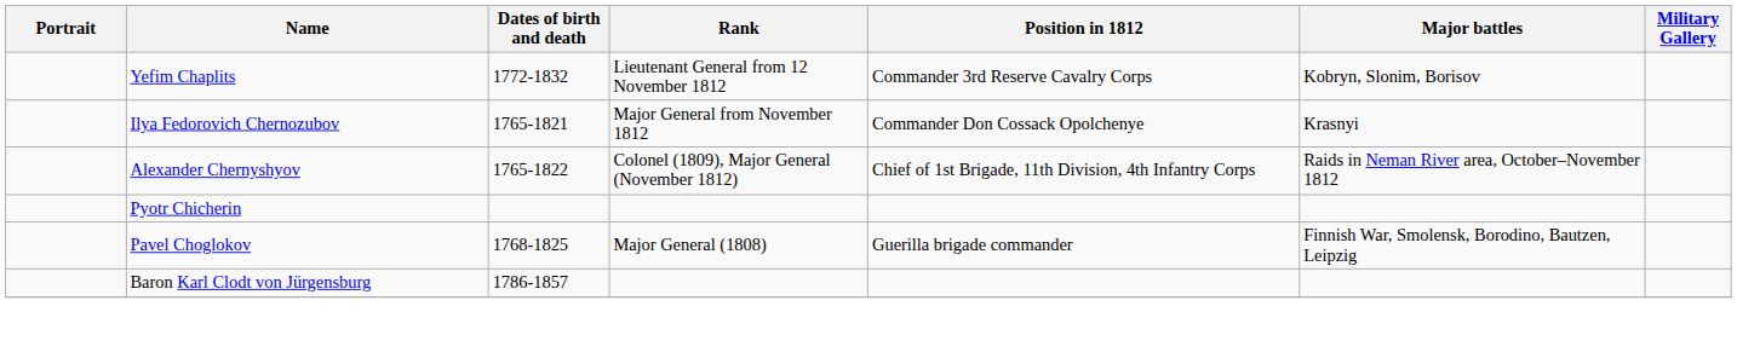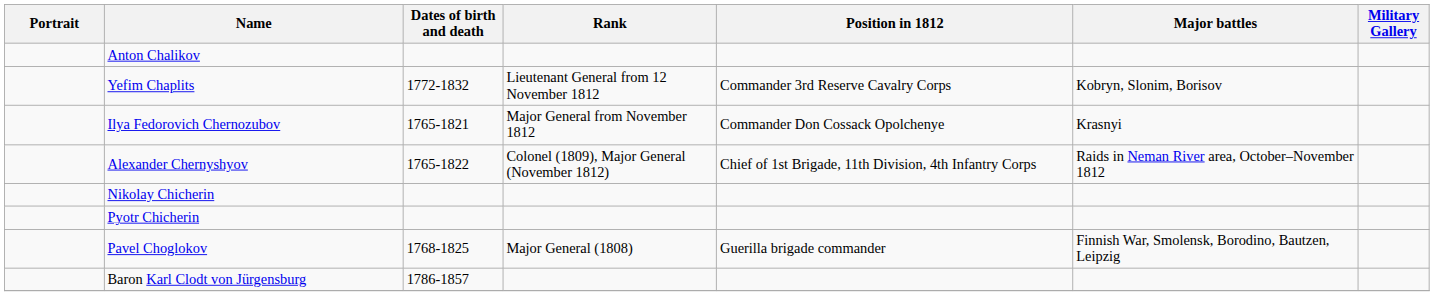 <table width=100% class="wikitable">
 <tr>
 <th width=7%>Portrait</th>
 <th width=21%>Name</th>
 <th width=7%>Dates of birth and death</th>
 <th width=15%>Rank</th>
 <th width=25%>Position in 1812</th>
 <th width=20%>Major battles</th>
 <th width=5%><a href='#'>Military Gallery</a></th>
+</tr>
+<tr>
+<td></td>
+<td><a href='#'>Anton Chalikov</a></td>
+<td></td>
+<td></td>
+<td></td>
+<td></td>
+<td></td>
 </tr>
 <tr>
 <td></td>
 <td><a href='#'>Yefim Chaplits</a></td>
 <td>1772-1832</td>
 <td>Lieutenant General from 12 November 1812</td>
 <td>Commander 3rd Reserve Cavalry Corps</td>
 <td>Kobryn, Slonim, Borisov</td>
 <td></td>
 </tr>
 <tr>
 <td></td>
 <td><a href='#'>Ilya Fedorovich Chernozubov</a></td>
 <td>1765-1821</td>
 <td>Major General from November 1812</td>
 <td>Commander Don Cossack Opolchenye</td>
 <td>Krasnyi</td>
 <td></td>
 </tr>
 <tr>
 <td></td>
 <td><a href='#'>Alexander Chernyshyov</a></td>
 <td>1765-1822</td>
 <td>Colonel (1809), Major General (November 1812)</td>
 <td>Chief of 1st Brigade, 11th Division, 4th Infantry Corps</td>
 <td>Raids in <a href='#'>Neman River</a> area, October–November 1812</td>
+<td></td>
+</tr>
+<tr>
+<td></td>
+<td><a href='#'>Nikolay Chicherin</a></td>
+<td></td>
+<td></td>
+<td></td>
+<td></td>
 <td></td>
 </tr>
 <tr>
 <td></td>
 <td><a href='#'>Pyotr Chicherin</a></td>
 <td></td>
 <td></td>
 <td></td>
 <td></td>
 <td></td>
 </tr>
 <tr>
 <td></td>
 <td><a href='#'>Pavel Choglokov</a></td>
 <td>1768-1825</td>
 <td>Major General (1808)</td>
 <td>Guerilla brigade commander</td>
 <td>Finnish War, Smolensk, Borodino, Bautzen, Leipzig</td>
 <td></td>
 </tr>
 <tr>
 <td></td>
 <td>Baron <a href='#'>Karl Clodt von Jürgensburg</a></td>
 <td>1786-1857</td>
 <td></td>
 <td></td>
 <td></td>
 <td></td>
 </tr>
 <tr>
 </tr>
 </table>
